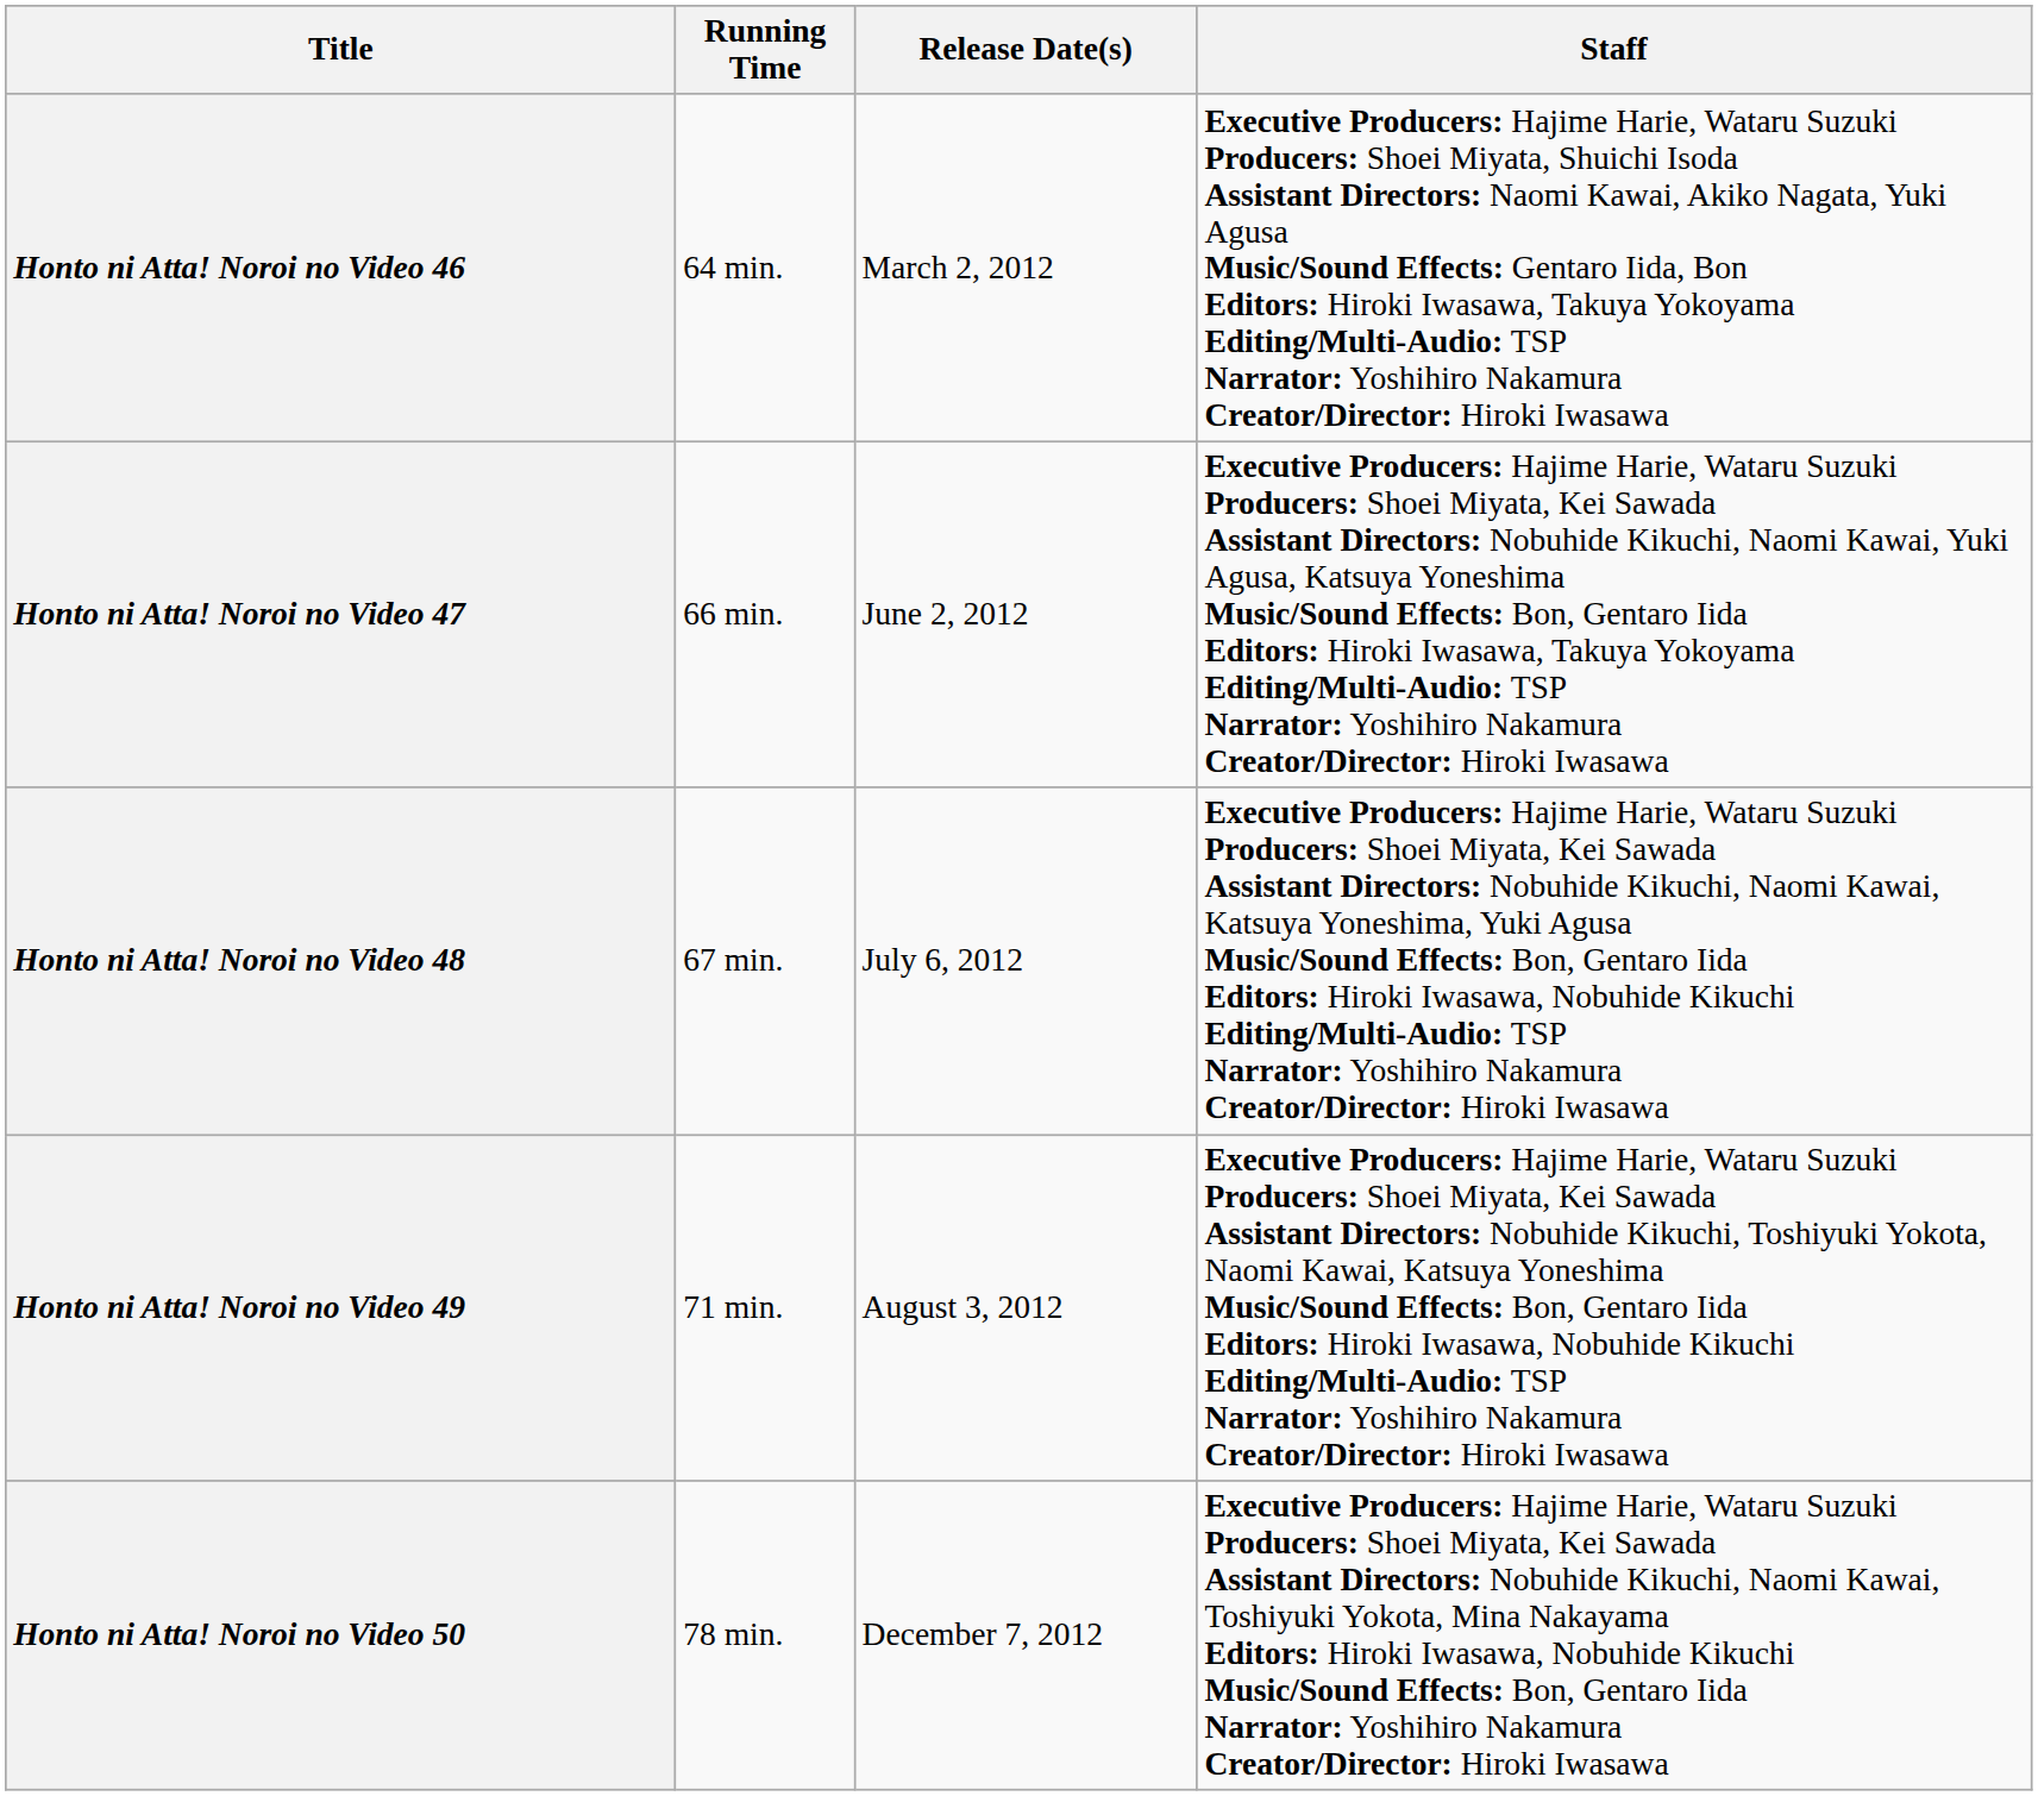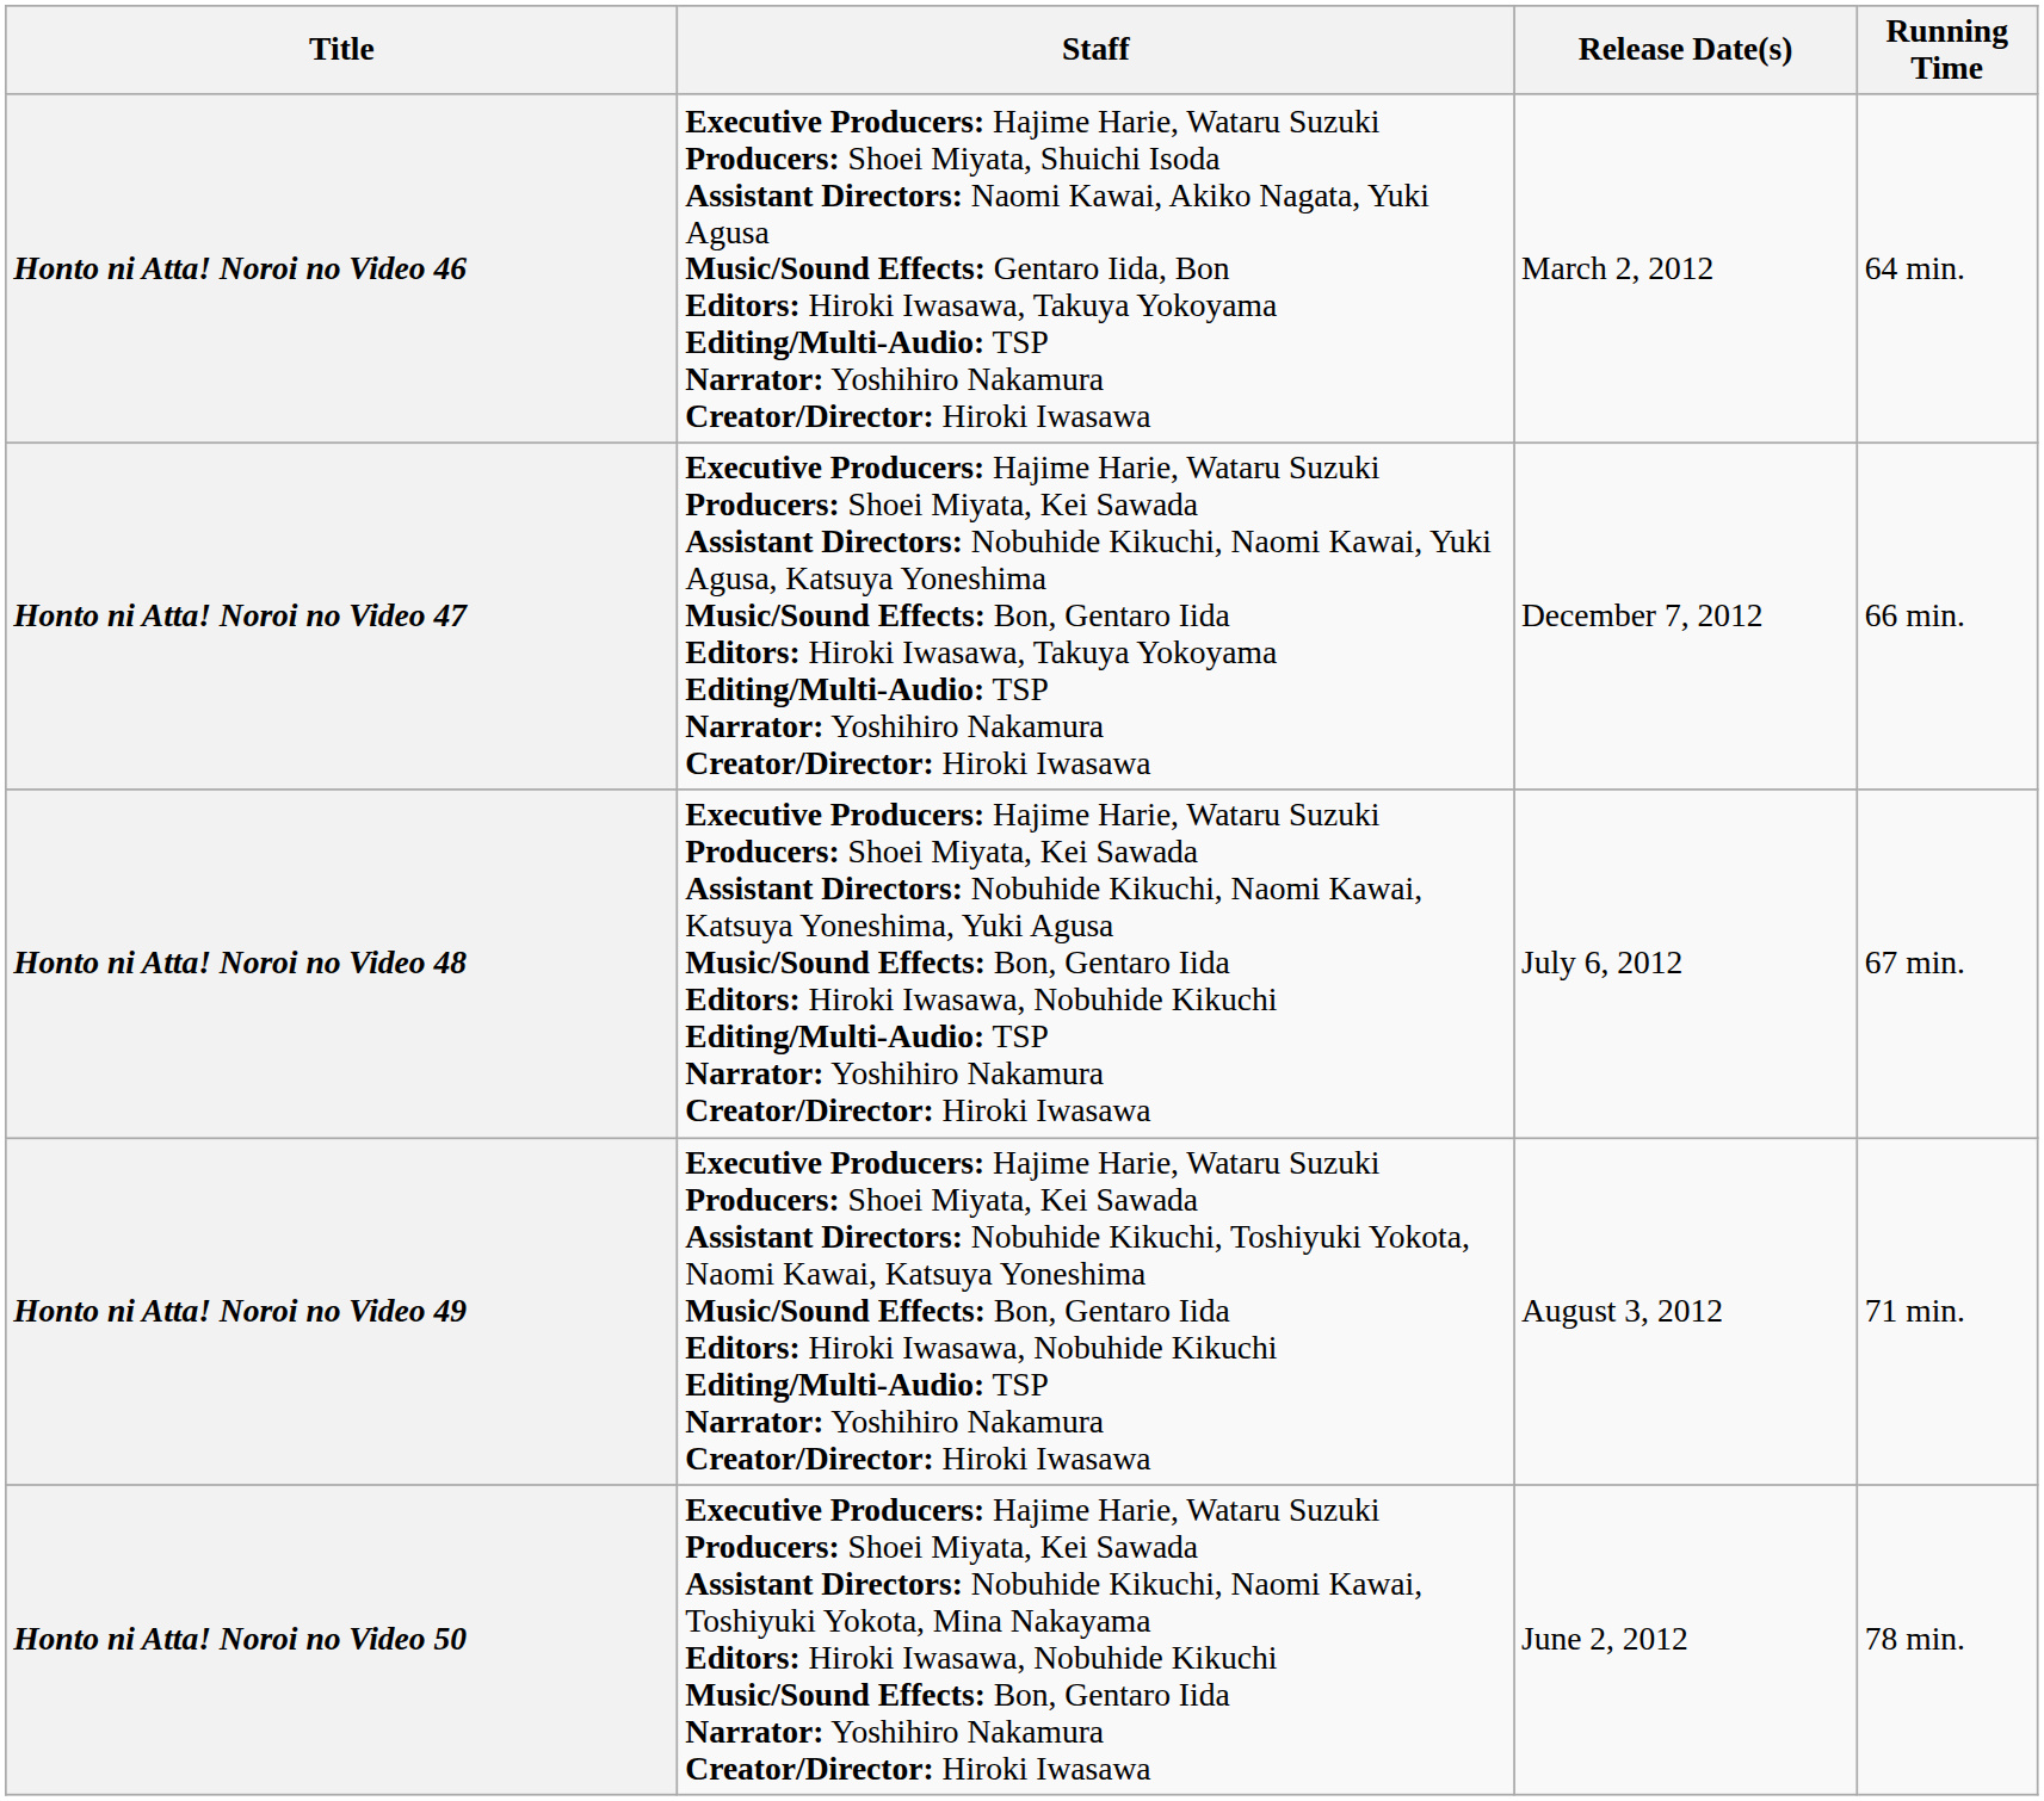 <table class="wikitable mw-collapsible mw-collapsed">
 <tr>
 <th style=width:20.0em>Title</th>
+<th style="width:25.0em">Staff</th>
+<th style="width:10.0em">Release Date(s)</th>
 <th style="width:5.0em">Running Time</th>
-<th style="width:10.0em">Release Date(s)</th>
-<th style="width:25.0em">Staff</th>
 </tr>
 <tr>
 <th style="text-align:left"><em>Honto ni Atta! Noroi no Video 46</em></th>
+<td><strong>Executive Producers:</strong> Hajime Harie, Wataru Suzuki<br><strong>Producers:</strong> Shoei Miyata, Shuichi Isoda<br><strong>Assistant Directors:</strong> Naomi Kawai, Akiko Nagata, Yuki Agusa<br><strong>Music/Sound Effects:</strong> Gentaro Iida, Bon<br><strong>Editors:</strong> Hiroki Iwasawa, Takuya Yokoyama<br><strong>Editing/Multi-Audio:</strong> TSP<br><strong>Narrator:</strong> Yoshihiro Nakamura<br><strong>Creator/Director:</strong> Hiroki Iwasawa</td>
+<td>March 2, 2012</td>
 <td>64 min.</td>
-<td>March 2, 2012</td>
-<td><strong>Executive Producers:</strong> Hajime Harie, Wataru Suzuki<br><strong>Producers:</strong> Shoei Miyata, Shuichi Isoda<br><strong>Assistant Directors:</strong> Naomi Kawai, Akiko Nagata, Yuki Agusa<br><strong>Music/Sound Effects:</strong> Gentaro Iida, Bon<br><strong>Editors:</strong> Hiroki Iwasawa, Takuya Yokoyama<br><strong>Editing/Multi-Audio:</strong> TSP<br><strong>Narrator:</strong> Yoshihiro Nakamura<br><strong>Creator/Director:</strong> Hiroki Iwasawa</td>
 </tr>
 <tr>
 <th style="text-align:left"><em>Honto ni Atta! Noroi no Video 47</em></th>
+<td><strong>Executive Producers:</strong> Hajime Harie, Wataru Suzuki<br><strong>Producers:</strong> Shoei Miyata, Kei Sawada<br><strong>Assistant Directors:</strong> Nobuhide Kikuchi, Naomi Kawai, Yuki Agusa, Katsuya Yoneshima<br><strong>Music/Sound Effects:</strong> Bon, Gentaro Iida<br><strong>Editors:</strong> Hiroki Iwasawa, Takuya Yokoyama<br><strong>Editing/Multi-Audio:</strong> TSP<br><strong>Narrator:</strong> Yoshihiro Nakamura<br><strong>Creator/Director:</strong> Hiroki Iwasawa</td>
+<td>December 7, 2012</td>
 <td>66 min.</td>
-<td>June 2, 2012</td>
-<td><strong>Executive Producers:</strong> Hajime Harie, Wataru Suzuki<br><strong>Producers:</strong> Shoei Miyata, Kei Sawada<br><strong>Assistant Directors:</strong> Nobuhide Kikuchi, Naomi Kawai, Yuki Agusa, Katsuya Yoneshima<br><strong>Music/Sound Effects:</strong> Bon, Gentaro Iida<br><strong>Editors:</strong> Hiroki Iwasawa, Takuya Yokoyama<br><strong>Editing/Multi-Audio:</strong> TSP<br><strong>Narrator:</strong> Yoshihiro Nakamura<br><strong>Creator/Director:</strong> Hiroki Iwasawa</td>
 </tr>
 <tr>
 <th style="text-align:left"><em>Honto ni Atta! Noroi no Video 48</em></th>
+<td><strong>Executive Producers:</strong> Hajime Harie, Wataru Suzuki<br><strong>Producers:</strong> Shoei Miyata, Kei Sawada<br><strong>Assistant Directors:</strong> Nobuhide Kikuchi, Naomi Kawai, Katsuya Yoneshima, Yuki Agusa<br><strong>Music/Sound Effects:</strong> Bon, Gentaro Iida<br><strong>Editors:</strong> Hiroki Iwasawa, Nobuhide Kikuchi<br><strong>Editing/Multi-Audio:</strong> TSP<br><strong>Narrator:</strong> Yoshihiro Nakamura<br><strong>Creator/Director:</strong> Hiroki Iwasawa</td>
+<td>July 6, 2012</td>
 <td>67 min.</td>
-<td>July 6, 2012</td>
-<td><strong>Executive Producers:</strong> Hajime Harie, Wataru Suzuki<br><strong>Producers:</strong> Shoei Miyata, Kei Sawada<br><strong>Assistant Directors:</strong> Nobuhide Kikuchi, Naomi Kawai, Katsuya Yoneshima, Yuki Agusa<br><strong>Music/Sound Effects:</strong> Bon, Gentaro Iida<br><strong>Editors:</strong> Hiroki Iwasawa, Nobuhide Kikuchi<br><strong>Editing/Multi-Audio:</strong> TSP<br><strong>Narrator:</strong> Yoshihiro Nakamura<br><strong>Creator/Director:</strong> Hiroki Iwasawa</td>
 </tr>
 <tr>
 <th style="text-align:left"><em>Honto ni Atta! Noroi no Video 49</em></th>
+<td><strong>Executive Producers:</strong> Hajime Harie, Wataru Suzuki<br><strong>Producers:</strong> Shoei Miyata, Kei Sawada<br><strong>Assistant Directors:</strong> Nobuhide Kikuchi, Toshiyuki Yokota, Naomi Kawai, Katsuya Yoneshima<br><strong>Music/Sound Effects:</strong> Bon, Gentaro Iida<br><strong>Editors:</strong> Hiroki Iwasawa, Nobuhide Kikuchi<br><strong>Editing/Multi-Audio:</strong> TSP<br><strong>Narrator:</strong> Yoshihiro Nakamura<br><strong>Creator/Director:</strong> Hiroki Iwasawa</td>
+<td>August 3, 2012</td>
 <td>71 min.</td>
-<td>August 3, 2012</td>
-<td><strong>Executive Producers:</strong> Hajime Harie, Wataru Suzuki<br><strong>Producers:</strong> Shoei Miyata, Kei Sawada<br><strong>Assistant Directors:</strong> Nobuhide Kikuchi, Toshiyuki Yokota, Naomi Kawai, Katsuya Yoneshima<br><strong>Music/Sound Effects:</strong> Bon, Gentaro Iida<br><strong>Editors:</strong> Hiroki Iwasawa, Nobuhide Kikuchi<br><strong>Editing/Multi-Audio:</strong> TSP<br><strong>Narrator:</strong> Yoshihiro Nakamura<br><strong>Creator/Director:</strong> Hiroki Iwasawa</td>
 </tr>
 <tr>
 <th style="text-align:left"><em>Honto ni Atta! Noroi no Video 50</em></th>
+<td><strong>Executive Producers:</strong> Hajime Harie, Wataru Suzuki<br><strong>Producers:</strong> Shoei Miyata, Kei Sawada<br><strong>Assistant Directors:</strong> Nobuhide Kikuchi, Naomi Kawai, Toshiyuki Yokota, Mina Nakayama<br><strong>Editors:</strong> Hiroki Iwasawa, Nobuhide Kikuchi<br><strong>Music/Sound Effects:</strong> Bon, Gentaro Iida<br><strong>Narrator:</strong> Yoshihiro Nakamura<br><strong>Creator/Director:</strong> Hiroki Iwasawa</td>
+<td>June 2, 2012</td>
 <td>78 min.</td>
-<td>December 7, 2012</td>
-<td><strong>Executive Producers:</strong> Hajime Harie, Wataru Suzuki<br><strong>Producers:</strong> Shoei Miyata, Kei Sawada<br><strong>Assistant Directors:</strong> Nobuhide Kikuchi, Naomi Kawai, Toshiyuki Yokota, Mina Nakayama<br><strong>Editors:</strong> Hiroki Iwasawa, Nobuhide Kikuchi<br><strong>Music/Sound Effects:</strong> Bon, Gentaro Iida<br><strong>Narrator:</strong> Yoshihiro Nakamura<br><strong>Creator/Director:</strong> Hiroki Iwasawa</td>
 </tr>
 </table>
